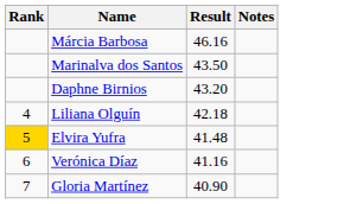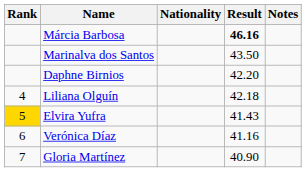 <table class="wikitable sortable" style="text-align:center">
 <tr>
 <th>Rank</th>
 <th>Name</th>
+<th>Nationality</th>
 <th>Result</th>
 <th>Notes</th>
 </tr>
 <tr>
 <td></td>
 <td align=left><a href='#'>Márcia Barbosa</a></td>
-<td>46.16</td>
+<td align=left></td>
+<td><strong>46.16</strong></td>
 <td></td>
 </tr>
 <tr>
 <td></td>
 <td align=left><a href='#'>Marinalva dos Santos</a></td>
+<td align=left></td>
 <td>43.50</td>
 <td></td>
 </tr>
 <tr>
 <td></td>
 <td align=left><a href='#'>Daphne Birnios</a></td>
-<td>43.20</td>
+<td align=left></td>
+<td>42.20</td>
 <td></td>
 </tr>
 <tr>
 <td>4</td>
 <td align=left><a href='#'>Liliana Olguín</a></td>
+<td align=left></td>
 <td>42.18</td>
 <td></td>
 </tr>
 <tr>
 <td style="background: gold;">5</td>
 <td align=left><a href='#'>Elvira Yufra</a></td>
-<td>41.48</td>
+<td align=left></td>
+<td>41.43</td>
 <td></td>
 </tr>
 <tr>
 <td>6</td>
 <td align=left><a href='#'>Verónica Díaz</a></td>
+<td align=left></td>
 <td>41.16</td>
 <td></td>
 </tr>
 <tr>
 <td>7</td>
 <td align=left><a href='#'>Gloria Martínez</a></td>
+<td align=left></td>
 <td>40.90</td>
 <td></td>
 </tr>
 </table>
